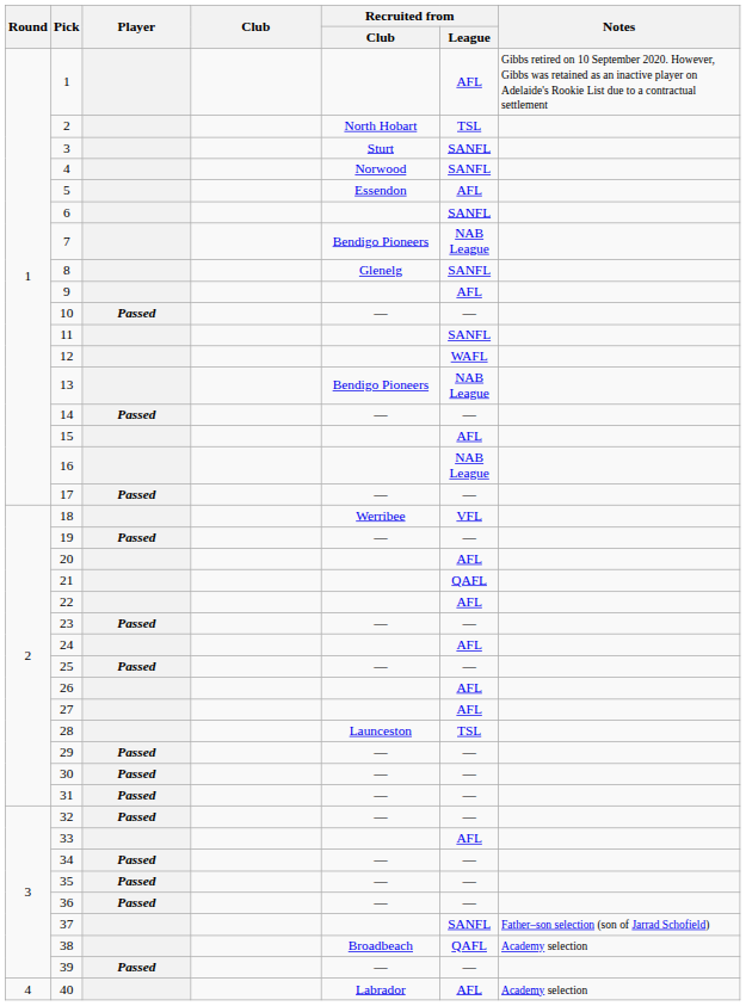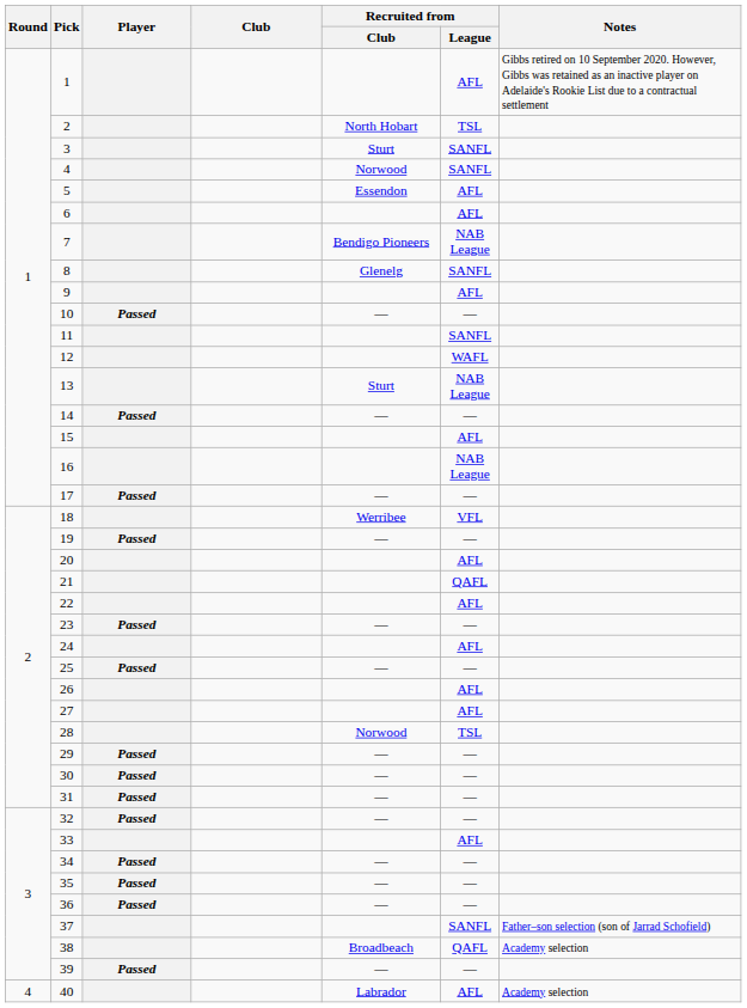 <table class="wikitable sortable plainrowheaders" style="text-align:center;">
 <tr>
 <th rowspan=2>Round</th>
 <th rowspan=2>Pick</th>
 <th rowspan=2 style="width: 90pt">Player</th>
 <th rowspan=2 style="width: 110pt">Club</th>
 <th colspan=2>Recruited from</th>
 <th class="unsortable" rowspan=2>Notes</th>
 </tr>
 <tr>
 <th style="width: 100pt">Club</th>
 <th>League</th>
 </tr>
 <tr>
 <td rowspan=17>1</td>
 <td>1</td>
 <th scope=row></th>
 <td></td>
 <td></td>
 <td><a href='#'>AFL</a></td>
 <td style="text-align:left;"><small>Gibbs retired on 10 September 2020. However, Gibbs was retained as an inactive player on Adelaide's Rookie List due to a contractual settlement</small></td>
 </tr>
 <tr>
 <td>2</td>
 <th scope=row></th>
 <td></td>
 <td><a href='#'>North Hobart</a></td>
 <td><a href='#'>TSL</a></td>
 <td style="text-align:left;"></td>
 </tr>
 <tr>
 <td>3</td>
 <th scope=row></th>
 <td></td>
 <td><a href='#'>Sturt</a></td>
 <td><a href='#'>SANFL</a></td>
 <td style="text-align:left;"></td>
 </tr>
 <tr>
 <td>4</td>
 <th scope=row></th>
 <td></td>
 <td><a href='#'>Norwood</a></td>
 <td><a href='#'>SANFL</a></td>
 <td style="text-align:left;"></td>
 </tr>
 <tr>
 <td>5</td>
 <th scope=row></th>
 <td></td>
 <td><a href='#'>Essendon</a></td>
 <td><a href='#'>AFL</a></td>
 <td style="text-align:left;"></td>
 </tr>
 <tr>
 <td>6</td>
 <th scope=row></th>
 <td></td>
 <td></td>
-<td><a href='#'>SANFL</a></td>
+<td><a href='#'>AFL</a></td>
 <td style="text-align:left;"></td>
 </tr>
 <tr>
 <td>7</td>
 <th scope=row></th>
 <td></td>
 <td><a href='#'>Bendigo Pioneers</a></td>
 <td><a href='#'>NAB League</a></td>
 <td align="left"></td>
 </tr>
 <tr>
 <td>8</td>
 <th scope=row></th>
 <td></td>
 <td><a href='#'>Glenelg</a></td>
 <td><a href='#'>SANFL</a></td>
 <td align="left"></td>
 </tr>
 <tr>
 <td>9</td>
 <th scope=row></th>
 <td></td>
 <td></td>
 <td><a href='#'>AFL</a></td>
 <td style="text-align:left;"></td>
 </tr>
 <tr>
 <td>10</td>
 <th scope=row><em>Passed</em></th>
 <td></td>
 <td>—</td>
 <td>—</td>
 <td style="text-align:left;"></td>
 </tr>
 <tr>
 <td>11</td>
 <th scope=row></th>
 <td></td>
 <td></td>
 <td><a href='#'>SANFL</a></td>
 <td style="text-align:left;"></td>
 </tr>
 <tr>
 <td>12</td>
 <th scope=row></th>
 <td></td>
 <td></td>
 <td><a href='#'>WAFL</a></td>
 <td style="text-align:left;"></td>
 </tr>
 <tr>
 <td>13</td>
 <th scope=row></th>
 <td></td>
-<td><a href='#'>Bendigo Pioneers</a></td>
+<td><a href='#'>Sturt</a></td>
 <td><a href='#'>NAB League</a></td>
 <td style="text-align:left;"></td>
 </tr>
 <tr>
 <td>14</td>
 <th scope=row><em>Passed</em></th>
 <td></td>
 <td>—</td>
 <td>—</td>
 <td style="text-align:left;"></td>
 </tr>
 <tr>
 <td>15</td>
 <th scope=row></th>
 <td></td>
 <td></td>
 <td><a href='#'>AFL</a></td>
 <td style="text-align:left;"></td>
 </tr>
 <tr>
 <td>16</td>
 <th scope=row></th>
 <td></td>
 <td></td>
 <td><a href='#'>NAB League</a></td>
 <td style="text-align:left;"></td>
 </tr>
 <tr>
 <td>17</td>
 <th scope=row><em>Passed</em></th>
 <td></td>
 <td>—</td>
 <td>—</td>
 <td style="text-align:left;"></td>
 </tr>
 <tr>
 <td rowspan=14>2</td>
 <td>18</td>
 <th scope=row></th>
 <td></td>
 <td><a href='#'>Werribee</a></td>
 <td><a href='#'>VFL</a></td>
 <td style="text-align:left;"></td>
 </tr>
 <tr>
 <td>19</td>
 <th scope=row><em>Passed</em></th>
 <td></td>
 <td>—</td>
 <td>—</td>
 <td style="text-align:left;"></td>
 </tr>
 <tr>
 <td>20</td>
 <th scope=row></th>
 <td></td>
 <td></td>
 <td><a href='#'>AFL</a></td>
 <td style="text-align:left;"></td>
 </tr>
 <tr>
 <td>21</td>
 <th scope=row></th>
 <td></td>
 <td></td>
 <td><a href='#'>QAFL</a></td>
 <td style="text-align:left;"></td>
 </tr>
 <tr>
 <td>22</td>
 <th scope=row></th>
 <td></td>
 <td></td>
 <td><a href='#'>AFL</a></td>
 <td style="text-align:left;"></td>
 </tr>
 <tr>
 <td>23</td>
 <th scope=row><em>Passed</em></th>
 <td></td>
 <td>—</td>
 <td>—</td>
 <td style="text-align:left;"></td>
 </tr>
 <tr>
 <td>24</td>
 <th scope=row></th>
 <td></td>
 <td></td>
 <td><a href='#'>AFL</a></td>
 <td style="text-align:left;"></td>
 </tr>
 <tr>
 <td>25</td>
 <th scope=row><em>Passed</em></th>
 <td></td>
 <td>—</td>
 <td>—</td>
 <td style="text-align:left;"></td>
 </tr>
 <tr>
 <td>26</td>
 <th scope=row></th>
 <td></td>
 <td></td>
 <td><a href='#'>AFL</a></td>
 <td style="text-align:left;"></td>
 </tr>
 <tr>
 <td>27</td>
 <th scope=row></th>
 <td></td>
 <td></td>
 <td><a href='#'>AFL</a></td>
 <td style="text-align:left;"></td>
 </tr>
 <tr>
 <td>28</td>
 <th scope=row></th>
 <td></td>
-<td><a href='#'>Launceston</a></td>
+<td><a href='#'>Norwood</a></td>
 <td><a href='#'>TSL</a></td>
 <td style="text-align:left;"></td>
 </tr>
 <tr>
 <td>29</td>
 <th scope=row><em>Passed</em></th>
 <td></td>
 <td>—</td>
 <td>—</td>
 <td style="text-align:left;"></td>
 </tr>
 <tr>
 <td>30</td>
 <th scope=row><em>Passed</em></th>
 <td></td>
 <td>—</td>
 <td>—</td>
 <td style="text-align:left;"></td>
 </tr>
 <tr>
 <td>31</td>
 <th scope=row><em>Passed</em></th>
 <td></td>
 <td>—</td>
 <td>—</td>
 <td style="text-align:left;"></td>
 </tr>
 <tr>
 <td rowspan=8>3</td>
 <td>32</td>
 <th scope=row><em>Passed</em></th>
 <td></td>
 <td>—</td>
 <td>—</td>
 <td style="text-align:left;"></td>
 </tr>
 <tr>
 <td>33</td>
 <th scope=row></th>
 <td></td>
 <td></td>
 <td><a href='#'>AFL</a></td>
 <td style="text-align:left;"></td>
 </tr>
 <tr>
 <td>34</td>
 <th scope=row><em>Passed</em></th>
 <td></td>
 <td>—</td>
 <td>—</td>
 <td style="text-align:left;"></td>
 </tr>
 <tr>
 <td>35</td>
 <th scope=row><em>Passed</em></th>
 <td></td>
 <td>—</td>
 <td>—</td>
 <td style="text-align:left;"></td>
 </tr>
 <tr>
 <td>36</td>
 <th scope=row><em>Passed</em></th>
 <td></td>
 <td>—</td>
 <td>—</td>
 <td style="text-align:left;"></td>
 </tr>
 <tr>
 <td>37</td>
 <th scope=row></th>
 <td></td>
 <td></td>
 <td><a href='#'>SANFL</a></td>
 <td style="text-align:left;"><small><a href='#'>Father–son selection</a> (son of <a href='#'>Jarrad Schofield</a>)</small></td>
 </tr>
 <tr>
 <td>38</td>
 <th scope=row></th>
 <td></td>
 <td><a href='#'>Broadbeach</a></td>
 <td><a href='#'>QAFL</a></td>
 <td style="text-align:left;"><small><a href='#'>Academy</a> selection</small></td>
 </tr>
 <tr>
 <td>39</td>
 <th scope=row><em>Passed</em></th>
 <td></td>
 <td>—</td>
 <td>—</td>
 <td></td>
 </tr>
 <tr>
 <td rowspan=1>4</td>
 <td>40</td>
 <th scope=row></th>
 <td></td>
 <td><a href='#'>Labrador</a></td>
 <td><a href='#'>AFL</a></td>
 <td style="text-align:left;"><small><a href='#'>Academy</a> selection</small></td>
 </tr>
 </table>
